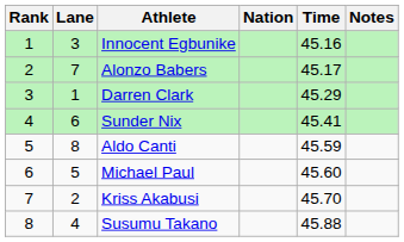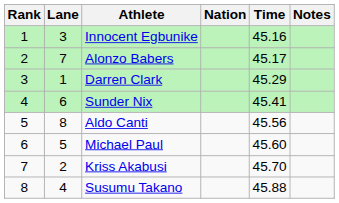 <table class="wikitable sortable" style="text-align:center">
 <tr>
 <th>Rank</th>
 <th>Lane</th>
 <th>Athlete</th>
 <th>Nation</th>
 <th>Time</th>
 <th>Notes</th>
 </tr>
 <tr style="background:#bbf3bb;">
 <td>1</td>
 <td>3</td>
 <td align=left><a href='#'>Innocent Egbunike</a></td>
 <td align=left></td>
 <td>45.16</td>
 <td></td>
 </tr>
 <tr style="background:#bbf3bb;">
 <td>2</td>
 <td>7</td>
 <td align=left><a href='#'>Alonzo Babers</a></td>
 <td align=left></td>
 <td>45.17</td>
 <td></td>
 </tr>
 <tr style="background:#bbf3bb;">
 <td>3</td>
 <td>1</td>
 <td align=left><a href='#'>Darren Clark</a></td>
 <td align=left></td>
 <td>45.29</td>
 <td></td>
 </tr>
 <tr style="background:#bbf3bb;">
 <td>4</td>
 <td>6</td>
 <td align=left><a href='#'>Sunder Nix</a></td>
 <td align=left></td>
 <td>45.41</td>
 <td></td>
 </tr>
 <tr>
 <td>5</td>
 <td>8</td>
 <td align=left><a href='#'>Aldo Canti</a></td>
 <td align=left></td>
-<td>45.59</td>
+<td>45.56</td>
 <td></td>
 </tr>
 <tr>
 <td>6</td>
 <td>5</td>
 <td align=left><a href='#'>Michael Paul</a></td>
 <td align=left></td>
 <td>45.60</td>
 <td></td>
 </tr>
 <tr>
 <td>7</td>
 <td>2</td>
 <td align=left><a href='#'>Kriss Akabusi</a></td>
 <td align=left></td>
 <td>45.70</td>
 <td></td>
 </tr>
 <tr>
 <td>8</td>
 <td>4</td>
 <td align=left><a href='#'>Susumu Takano</a></td>
 <td align=left></td>
 <td>45.88</td>
 <td></td>
 </tr>
 </table>
